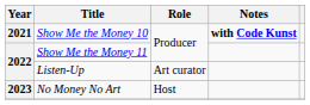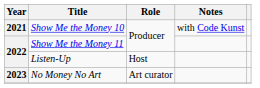 <table class="wikitable plainrowheaders">
 <tr>
 <th scope="col">Year</th>
 <th scope="col">Title</th>
 <th scope="col">Role</th>
 <th>Notes</th>
 <th scope="col" class="unsortable"></th>
 </tr>
 <tr>
 <th scope="row">2021</th>
 <td><em><a href='#'>Show Me the Money 10</a></em></td>
 <td rowspan=2>Producer</td>
-<td><strong>with <a href='#'>Code Kunst</a></strong></td>
+<td>with <a href='#'>Code Kunst</a></td>
 <td align=center></td>
 </tr>
 <tr>
 <th scope="row" rowspan=2>2022</th>
 <td><em><a href='#'>Show Me the Money 11</a></em></td>
 <td></td>
 <td align=center></td>
 </tr>
 <tr>
 <td><em>Listen-Up</em></td>
-<td>Art curator</td>
+<td>Host</td>
 <td></td>
 <td align=center></td>
 </tr>
 <tr>
 <th scope="row">2023</th>
 <td><em>No Money No Art</em></td>
-<td>Host</td>
+<td>Art curator</td>
 <td></td>
 <td></td>
 </tr>
 <tr>
 </tr>
 </table>
